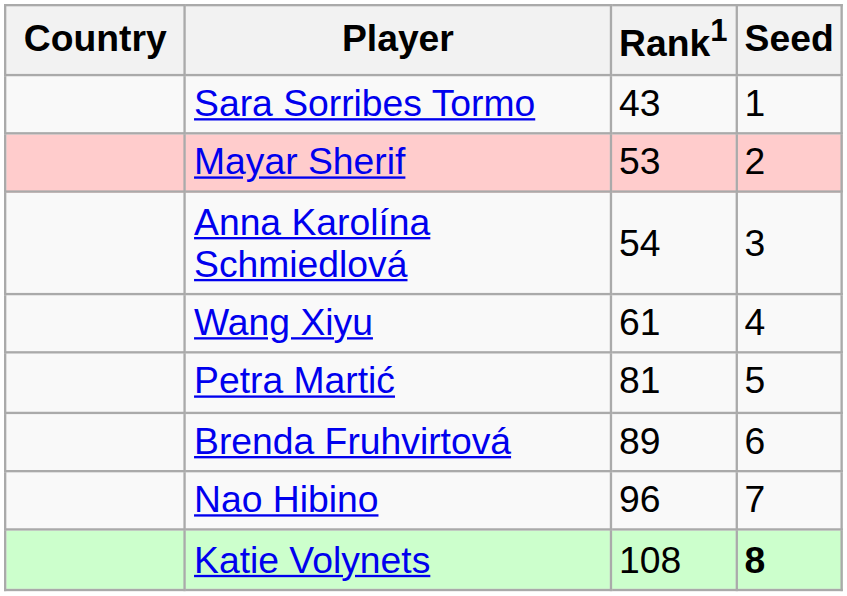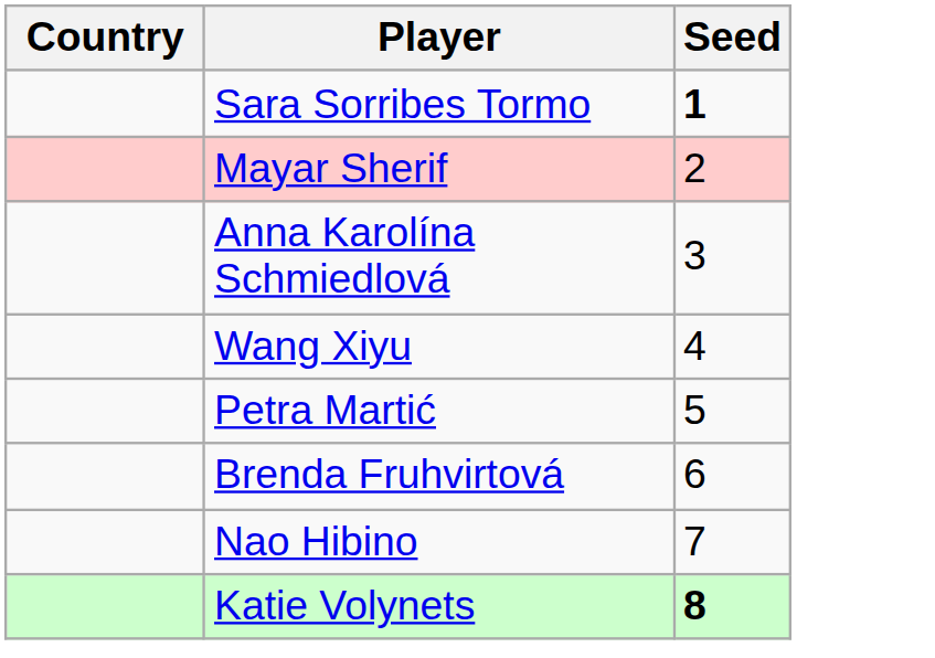 <table class="sortable wikitable">
 <tr>
 <th width="70">Country</th>
 <th width="175">Player</th>
-<th>Rank<sup>1</sup></th>
 <th>Seed</th>
 </tr>
 <tr>
 <td></td>
 <td><a href='#'>Sara Sorribes Tormo</a></td>
-<td>43</td>
-<td>1</td>
+<td><strong>1</strong></td>
 </tr>
 <tr style="background:#fcc;">
 <td></td>
 <td><a href='#'>Mayar Sherif</a></td>
-<td>53</td>
 <td>2</td>
 </tr>
 <tr>
 <td></td>
 <td><a href='#'>Anna Karolína Schmiedlová</a></td>
-<td>54</td>
 <td>3</td>
 </tr>
 <tr>
 <td></td>
 <td><a href='#'>Wang Xiyu</a></td>
-<td>61</td>
 <td>4</td>
 </tr>
 <tr>
 <td></td>
 <td><a href='#'>Petra Martić</a></td>
-<td>81</td>
 <td>5</td>
 </tr>
 <tr>
 <td></td>
 <td><a href='#'>Brenda Fruhvirtová</a></td>
-<td>89</td>
 <td>6</td>
 </tr>
 <tr>
 <td></td>
 <td><a href='#'>Nao Hibino</a></td>
-<td>96</td>
 <td>7</td>
 </tr>
 <tr style="background:#cfc;">
 <td></td>
 <td><a href='#'>Katie Volynets</a></td>
-<td>108</td>
 <td><strong>8</strong></td>
 </tr>
 </table>
